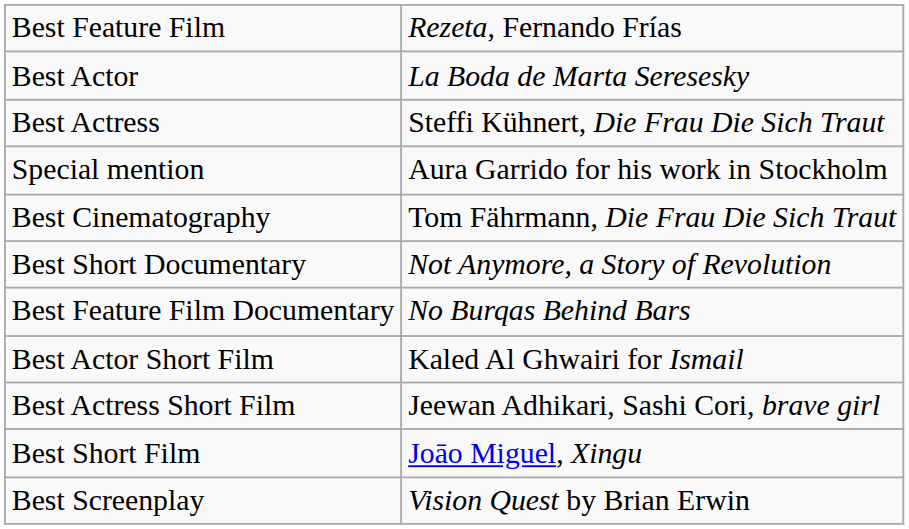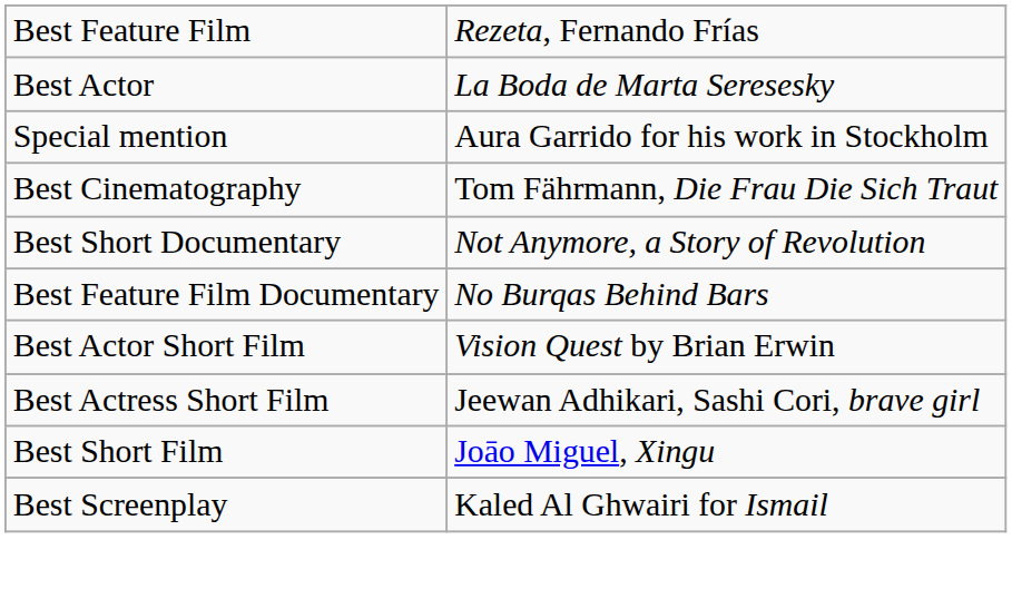 <table class="wikitable">
 <tr>
 <td>Best Feature Film</td>
 <td><em>Rezeta</em>, Fernando Frías</td>
 </tr>
 <tr>
 <td>Best Actor</td>
 <td><em>La Boda de Marta Seresesky</em></td>
-</tr>
-<tr>
-<td>Best Actress</td>
-<td>Steffi Kühnert, <em>Die Frau Die Sich Traut</em></td>
 </tr>
 <tr>
 <td>Special mention</td>
 <td>Aura Garrido for his work in Stockholm</td>
 </tr>
 <tr>
 <td>Best Cinematography</td>
 <td>Tom Fährmann, <em>Die Frau Die Sich Traut</em></td>
 </tr>
 <tr>
 <td>Best Short Documentary</td>
 <td><em>Not Anymore, a Story of Revolution</em></td>
 </tr>
 <tr>
 <td>Best Feature Film Documentary</td>
 <td><em>No Burqas Behind Bars</em></td>
 </tr>
 <tr>
 <td>Best Actor Short Film</td>
-<td>Kaled Al Ghwairi for <em>Ismail</em></td>
+<td><em>Vision Quest</em> by Brian Erwin</td>
 </tr>
 <tr>
 <td>Best Actress Short Film</td>
 <td>Jeewan Adhikari, Sashi Cori, <em>brave girl</em></td>
 </tr>
 <tr>
 <td>Best Short Film</td>
 <td><a href='#'>Joāo Miguel</a>, <em>Xingu</em></td>
 </tr>
 <tr>
 <td>Best Screenplay</td>
-<td><em>Vision Quest</em> by Brian Erwin</td>
+<td>Kaled Al Ghwairi for <em>Ismail</em></td>
 </tr>
 </table>
